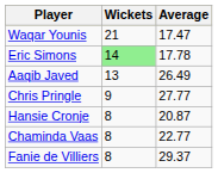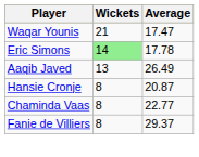 <table class="wikitable">
 <tr bgcolor=#bdb76b>
 <th>Player</th>
 <th>Wickets</th>
 <th>Average</th>
 </tr>
 <tr>
 <td><a href='#'>Waqar Younis</a> </td>
 <td>21</td>
 <td>17.47</td>
 </tr>
 <tr>
 <td><a href='#'>Eric Simons</a> </td>
 <td style="background: lightgreen;">14</td>
 <td>17.78</td>
 </tr>
 <tr>
 <td><a href='#'>Aaqib Javed</a> </td>
 <td>13</td>
 <td>26.49</td>
 </tr>
 <tr>
-<td><a href='#'>Chris Pringle</a> </td>
-<td>9</td>
-<td>27.77</td>
-</tr>
-<tr>
 <td><a href='#'>Hansie Cronje</a> </td>
 <td>8</td>
 <td>20.87</td>
 </tr>
 <tr>
 <td><a href='#'>Chaminda Vaas</a> </td>
 <td>8</td>
 <td>22.77</td>
 </tr>
 <tr>
 <td><a href='#'>Fanie de Villiers</a> </td>
 <td>8</td>
 <td>29.37</td>
 </tr>
 </table>
